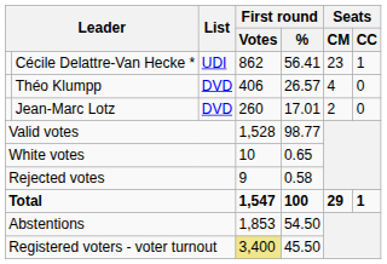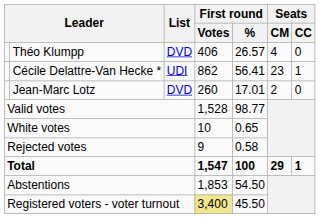 <table class="wikitable">
 <tr>
 <th colspan="2" rowspan="2">Leader</th>
 <th rowspan="2">List</th>
 <th colspan="2">First round</th>
 <th colspan="2">Seats</th>
 </tr>
 <tr>
 <th>Votes</th>
 <th>%</th>
 <th>CM</th>
 <th>CC</th>
 </tr>
 <tr>
 <td bgcolor=></td>
+<td>Théo Klumpp</td>
+<td><a href='#'>DVD</a></td>
+<td>406</td>
+<td>26.57</td>
+<td>4</td>
+<td>0</td>
+</tr>
+<tr>
+<td bgcolor=></td>
 <td>Cécile Delattre-Van Hecke *</td>
 <td><a href='#'>UDI</a></td>
 <td>862</td>
 <td>56.41</td>
 <td>23</td>
 <td>1</td>
-</tr>
-<tr>
-<td bgcolor=></td>
-<td>Théo Klumpp</td>
-<td><a href='#'>DVD</a></td>
-<td>406</td>
-<td>26.57</td>
-<td>4</td>
-<td>0</td>
 </tr>
 <tr>
 <td bgcolor=></td>
 <td>Jean-Marc Lotz</td>
 <td><a href='#'>DVD</a></td>
 <td>260</td>
 <td>17.01</td>
 <td>2</td>
 <td>0</td>
 </tr>
 <tr>
 <td colspan="3">Valid votes</td>
 <td>1,528</td>
 <td>98.77</td>
 <th colspan="2" rowspan="3"></th>
 </tr>
 <tr>
 <td colspan="3">White votes</td>
 <td>10</td>
 <td>0.65</td>
 </tr>
 <tr>
 <td colspan="3">Rejected votes</td>
 <td>9</td>
 <td>0.58</td>
 </tr>
 <tr>
 <td colspan="3"><strong>Total</strong></td>
 <td><strong>1,547</strong></td>
 <td><strong>100</strong></td>
 <td><strong>29</strong></td>
 <td><strong>1</strong></td>
 </tr>
 <tr>
 <td colspan="3">Abstentions</td>
 <td>1,853</td>
 <td>54.50</td>
 <th colspan="2" rowspan="2"></th>
 </tr>
 <tr>
 <td colspan="3">Registered voters - voter turnout</td>
 <td style="background: khaki;">3,400</td>
 <td>45.50</td>
 </tr>
 </table>
